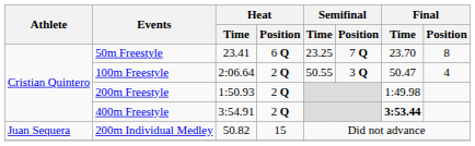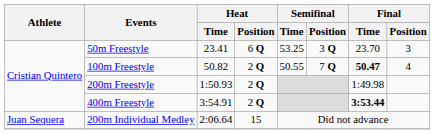 <table class=wikitable style="font-size:90%">
 <tr>
 <th rowspan="2">Athlete</th>
 <th rowspan="2">Events</th>
 <th colspan="2">Heat</th>
 <th colspan="2">Semifinal</th>
 <th colspan="2">Final</th>
 </tr>
 <tr>
 <th>Time</th>
 <th>Position</th>
 <th>Time</th>
 <th>Position</th>
 <th>Time</th>
 <th>Position</th>
 </tr>
 <tr>
 <td rowspan=4><a href='#'>Cristian Quintero</a></td>
 <td><a href='#'>50m Freestyle</a></td>
 <td align=center>23.41</td>
 <td align=center>6 <strong>Q</strong></td>
-<td align=center>23.25</td>
-<td align=center>7 <strong>Q</strong></td>
+<td align=center>53.25</td>
+<td align=center>3 <strong>Q</strong></td>
 <td align=center>23.70</td>
-<td align=center>8</td>
+<td align=center>3</td>
 </tr>
 <tr>
 <td><a href='#'>100m Freestyle</a></td>
-<td align=center>2:06.64</td>
+<td align=center>50.82</td>
 <td align=center>2 <strong>Q</strong></td>
 <td align=center>50.55</td>
-<td align=center>3 <strong>Q</strong></td>
-<td align=center>50.47</td>
+<td align=center>7 <strong>Q</strong></td>
+<td align=center><strong>50.47</strong></td>
 <td align=center>4</td>
 </tr>
 <tr>
 <td><a href='#'>200m Freestyle</a></td>
 <td align=center>1:50.93</td>
 <td align=center>2 <strong>Q</strong></td>
 <td colspan=2 bgcolor=#DCDCDC></td>
 <td align=center>1:49.98</td>
 <td align=center></td>
 </tr>
 <tr>
 <td><a href='#'>400m Freestyle</a></td>
 <td align=center>3:54.91</td>
 <td align=center>2 <strong>Q</strong></td>
 <td colspan=2 bgcolor=#DCDCDC></td>
 <td align=center><strong>3:53.44</strong></td>
 <td align=center></td>
 </tr>
 <tr>
 <td><a href='#'>Juan Sequera</a></td>
 <td><a href='#'>200m Individual Medley</a></td>
-<td align=center>50.82</td>
+<td align=center>2:06.64</td>
 <td align=center>15</td>
 <td align="center" colspan="4">Did not advance</td>
 </tr>
 <tr>
 </tr>
 </table>
